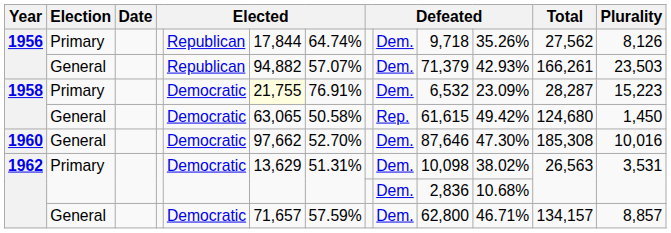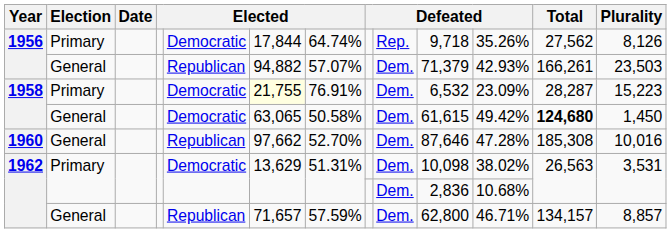 <table class=wikitable>
 <tr>
 <th>Year</th>
 <th>Election</th>
 <th>Date</th>
 <th ! colspan="4">Elected</th>
 <th ! colspan="4">Defeated</th>
 <th>Total</th>
 <th>Plurality</th>
 </tr>
 <tr>
 <th rowspan="2" valign="top"><a href='#'>1956</a></th>
 <td valign="top">Primary</td>
 <td valign="top"></td>
 <td valign="top"></td>
-<td valign="top" ><a href='#'>Republican</a></td>
+<td valign="top" ><a href='#'>Democratic</a></td>
 <td valign="top" align="right">17,844</td>
 <td valign="top" align="right">64.74%</td>
 <td valign="top"></td>
-<td valign="top" ><a href='#'>Dem.</a></td>
+<td valign="top" ><a href='#'>Rep.</a></td>
 <td valign="top" align="right">9,718</td>
 <td valign="top" align="right">35.26%</td>
 <td valign="top" align="right">27,562</td>
 <td valign="top" align="right">8,126</td>
 </tr>
 <tr>
 <td valign="top">General</td>
 <td valign="top"></td>
 <td valign="top"></td>
 <td valign="top" ><a href='#'>Republican</a></td>
 <td valign="top" align="right">94,882</td>
 <td valign="top" align="right">57.07%</td>
 <td valign="top"></td>
 <td valign="top" ><a href='#'>Dem.</a></td>
 <td valign="top" align="right">71,379</td>
 <td valign="top" align="right">42.93%</td>
 <td valign="top" align="right">166,261</td>
 <td valign="top" align="right">23,503</td>
 </tr>
 <tr>
 <th rowspan="2" valign="top"><a href='#'>1958</a></th>
 <td valign="top">Primary</td>
 <td valign="top"></td>
 <td valign="top"></td>
 <td valign="top" ><a href='#'>Democratic</a></td>
 <td valign="top" align="right" style="background: lightyellow;">21,755</td>
 <td valign="top" align="right">76.91%</td>
 <td valign="top"></td>
 <td valign="top" ><a href='#'>Dem.</a></td>
 <td valign="top" align="right">6,532</td>
 <td valign="top" align="right">23.09%</td>
 <td valign="top" align="right">28,287</td>
 <td valign="top" align="right">15,223</td>
 </tr>
 <tr>
 <td valign="top">General</td>
 <td valign="top"></td>
 <td valign="top"></td>
 <td valign="top" ><a href='#'>Democratic</a></td>
 <td valign="top" align="right">63,065</td>
 <td valign="top" align="right">50.58%</td>
 <td valign="top"></td>
-<td valign="top" ><a href='#'>Rep.</a></td>
+<td valign="top" ><a href='#'>Dem.</a></td>
 <td valign="top" align="right">61,615</td>
 <td valign="top" align="right">49.42%</td>
-<td valign="top" align="right">124,680</td>
+<td valign="top" align="right"><strong>124,680</strong></td>
 <td valign="top" align="right">1,450</td>
 </tr>
 <tr>
 <th valign="top"><a href='#'>1960</a></th>
 <td valign="top">General</td>
 <td valign="top"></td>
 <td valign="top"></td>
-<td valign="top" ><a href='#'>Democratic</a></td>
+<td valign="top" ><a href='#'>Republican</a></td>
 <td valign="top" align="right">97,662</td>
 <td valign="top" align="right">52.70%</td>
 <td valign="top"></td>
 <td valign="top" ><a href='#'>Dem.</a></td>
 <td valign="top" align="right">87,646</td>
-<td valign="top" align="right">47.30%</td>
+<td valign="top" align="right">47.28%</td>
 <td valign="top" align="right">185,308</td>
 <td valign="top" align="right">10,016</td>
 </tr>
 <tr>
 <th rowspan="3" valign="top"><a href='#'>1962</a></th>
 <td rowspan="2" valign="top">Primary</td>
 <td rowspan="2" valign="top"></td>
 <td rowspan="2" valign="top"></td>
 <td rowspan="2" valign="top" ><a href='#'>Democratic</a></td>
 <td rowspan="2" valign="top" align="right">13,629</td>
 <td rowspan="2" valign="top" align="right">51.31%</td>
 <td valign="top"></td>
 <td valign="top" ><a href='#'>Dem.</a></td>
 <td valign="top" align="right">10,098</td>
 <td valign="top" align="right">38.02%</td>
 <td rowspan="2" valign="top" align="right">26,563</td>
 <td rowspan="2" valign="top" align="right">3,531</td>
 </tr>
 <tr>
 <td valign="top"></td>
 <td valign="top" ><a href='#'>Dem.</a></td>
 <td valign="top" align="right">2,836</td>
 <td valign="top" align="right">10.68%</td>
 </tr>
 <tr>
 <td valign="top">General</td>
 <td valign="top"></td>
 <td valign="top"></td>
-<td valign="top" ><a href='#'>Democratic</a></td>
+<td valign="top" ><a href='#'>Republican</a></td>
 <td valign="top" align="right">71,657</td>
 <td valign="top" align="right">57.59%</td>
 <td valign="top"></td>
 <td valign="top" ><a href='#'>Dem.</a></td>
 <td valign="top" align="right">62,800</td>
 <td valign="top" align="right">46.71%</td>
 <td valign="top" align="right">134,157</td>
 <td valign="top" align="right">8,857</td>
 </tr>
 </table>
